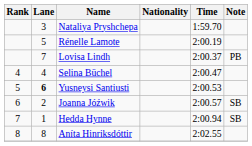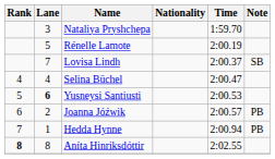 <table class="wikitable sortable" style="text-align:center">
 <tr>
 <th>Rank</th>
 <th>Lane</th>
 <th>Name</th>
 <th>Nationality</th>
 <th>Time</th>
 <th>Note</th>
 </tr>
 <tr>
 <td></td>
 <td>3</td>
 <td align=left><a href='#'>Nataliya Pryshchepa</a></td>
 <td align=left></td>
 <td>1:59.70</td>
 <td></td>
 </tr>
 <tr>
 <td></td>
 <td>5</td>
 <td align=left><a href='#'>Rénelle Lamote</a></td>
 <td align=left></td>
 <td>2:00.19</td>
 <td></td>
 </tr>
 <tr>
 <td></td>
 <td>7</td>
 <td align=left><a href='#'>Lovisa Lindh</a></td>
 <td align=left></td>
 <td>2:00.37</td>
-<td>PB</td>
+<td>SB</td>
 </tr>
 <tr>
 <td>4</td>
 <td>4</td>
 <td align=left><a href='#'>Selina Büchel</a></td>
 <td align=left></td>
 <td>2:00.47</td>
 <td></td>
 </tr>
 <tr>
 <td>5</td>
 <td><strong>6</strong></td>
 <td align=left><a href='#'>Yusneysi Santiusti</a></td>
 <td align=left></td>
 <td>2:00.53</td>
 <td></td>
 </tr>
 <tr>
 <td>6</td>
 <td>2</td>
 <td align=left><a href='#'>Joanna Jóźwik</a></td>
 <td align=left></td>
 <td>2:00.57</td>
-<td>SB</td>
+<td>PB</td>
 </tr>
 <tr>
 <td>7</td>
 <td>1</td>
 <td align=left><a href='#'>Hedda Hynne</a></td>
 <td align=left></td>
 <td>2:00.94</td>
-<td>SB</td>
+<td>PB</td>
 </tr>
 <tr>
-<td>8</td>
+<td><strong>8</strong></td>
 <td>8</td>
 <td align=left><a href='#'>Aníta Hinriksdóttir</a></td>
 <td align=left></td>
 <td>2:02.55</td>
 <td></td>
 </tr>
 <tr>
 </tr>
 </table>
